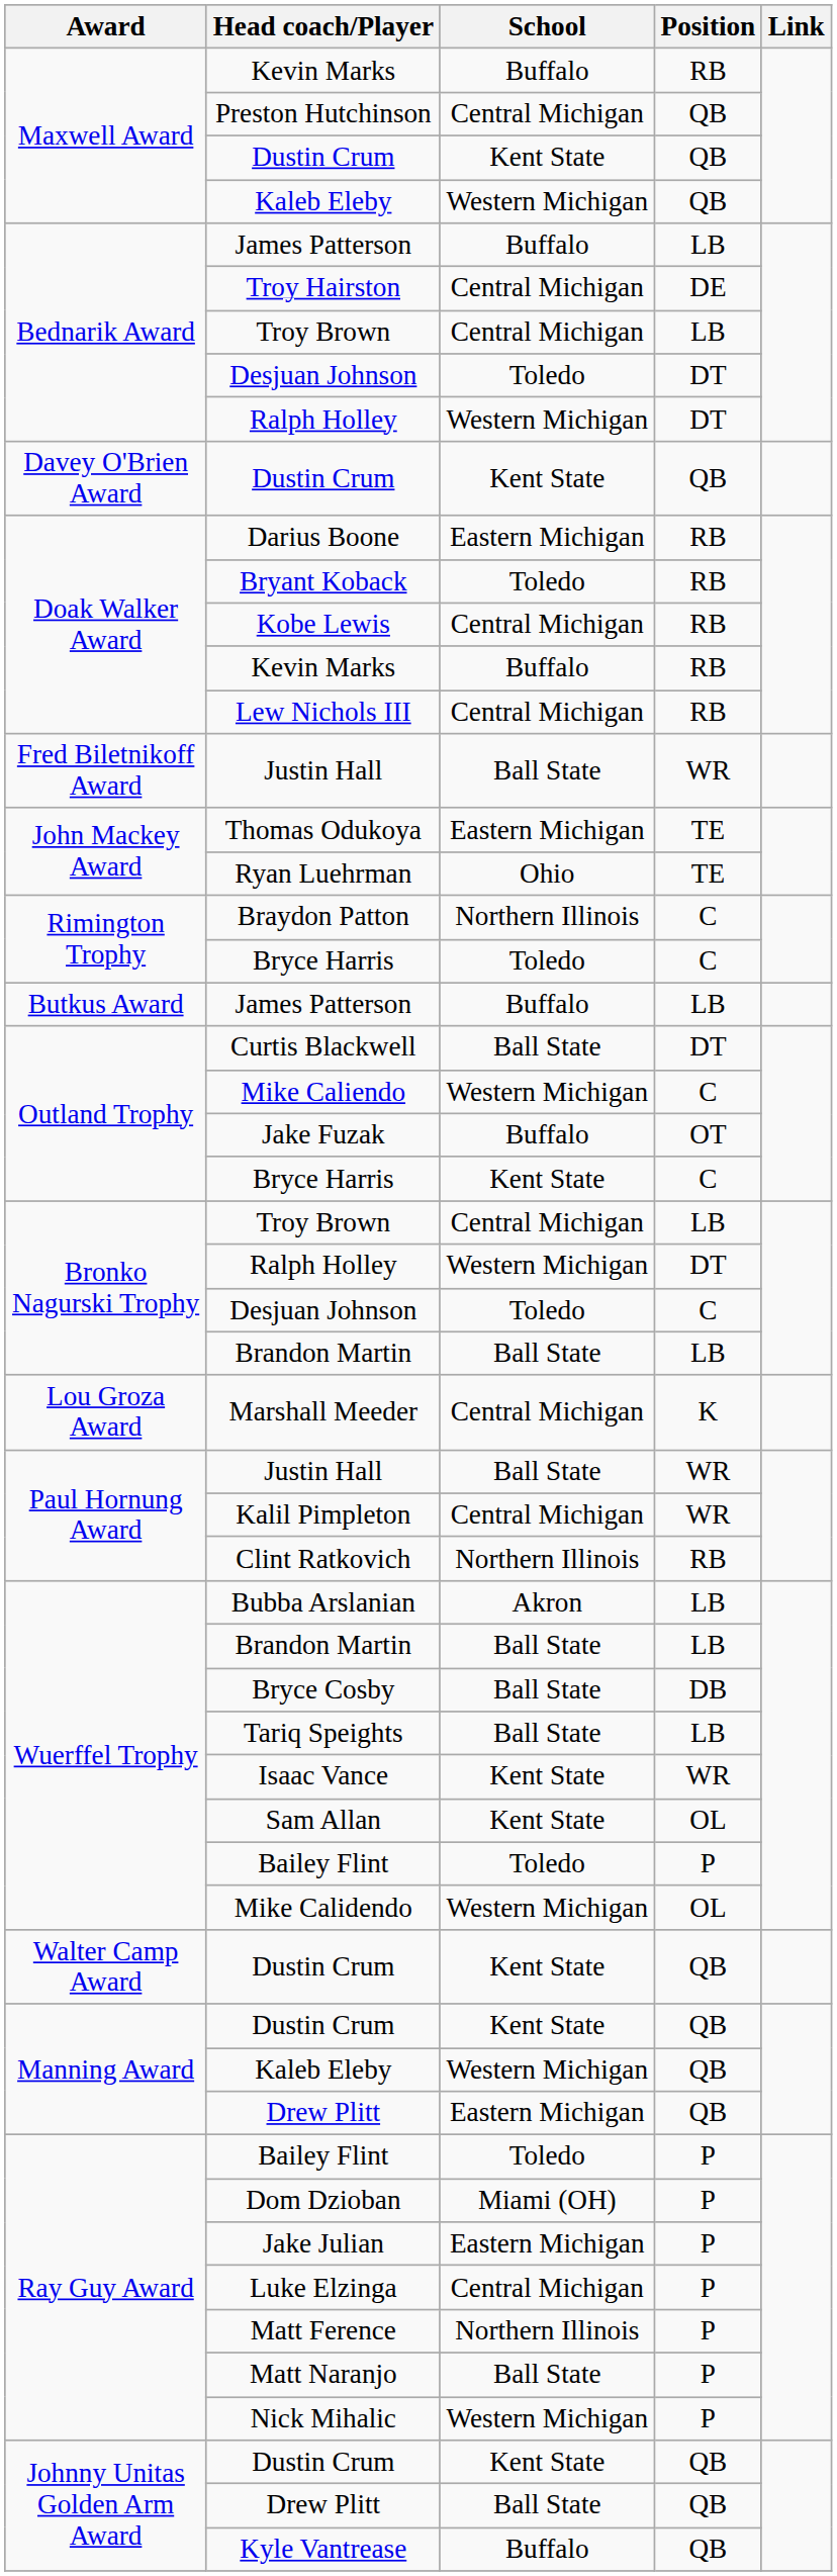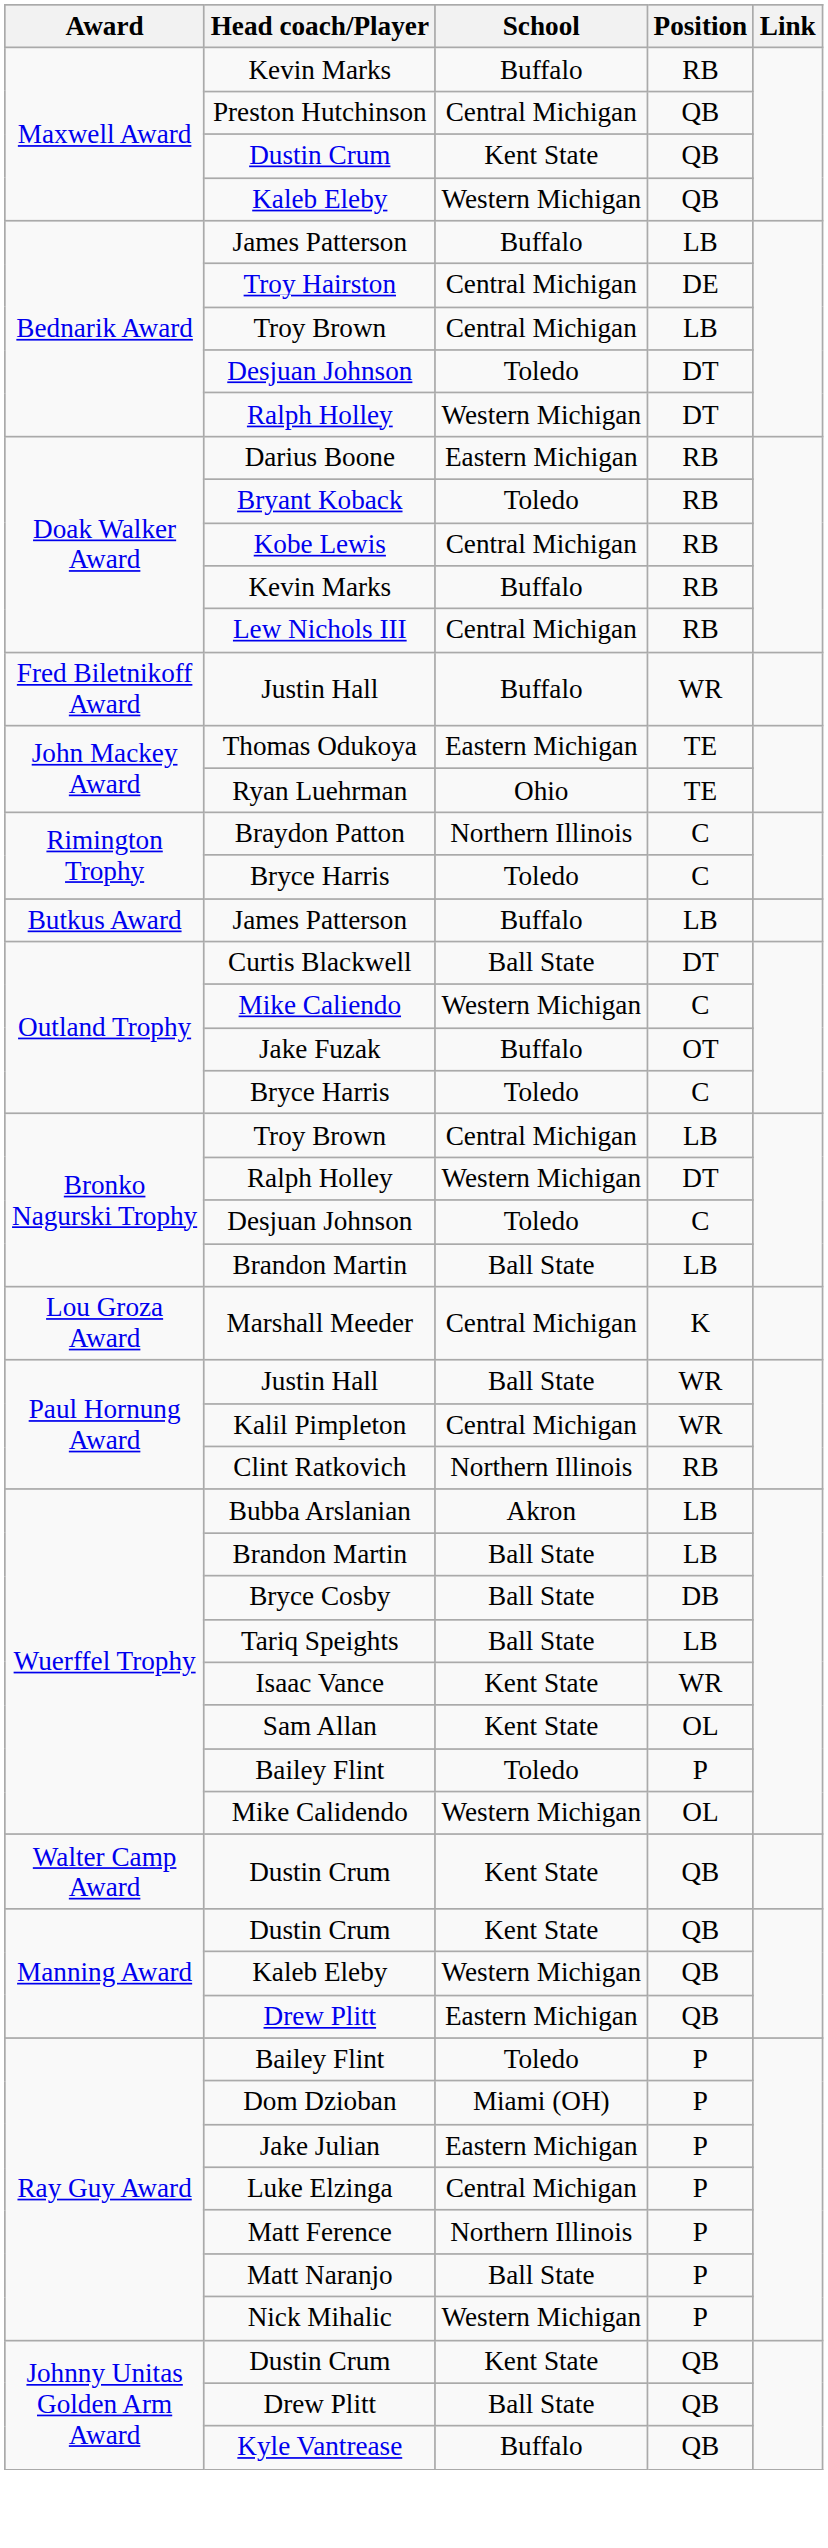 <table class="wikitable sortable" style="text-align: center;">
 <tr>
 <th style="width:110px;">Award</th>
 <th>Head coach/Player</th>
 <th>School</th>
 <th>Position</th>
 <th>Link</th>
 </tr>
 <tr>
 <td rowspan=4><a href='#'>Maxwell Award</a></td>
 <td>Kevin Marks</td>
 <td style=>Buffalo</td>
 <td>RB</td>
 <td rowspan=4></td>
 </tr>
 <tr>
 <td>Preston Hutchinson</td>
 <td style=>Central Michigan</td>
 <td>QB</td>
 </tr>
 <tr>
 <td><a href='#'>Dustin Crum</a></td>
 <td style=>Kent State</td>
 <td>QB</td>
 </tr>
 <tr>
 <td><a href='#'>Kaleb Eleby</a></td>
 <td style=>Western Michigan</td>
 <td>QB</td>
 </tr>
 <tr>
 <td rowspan=5><a href='#'>Bednarik Award</a></td>
 <td>James Patterson</td>
 <td style=>Buffalo</td>
 <td>LB</td>
 <td rowspan=5></td>
 </tr>
 <tr>
 <td><a href='#'>Troy Hairston</a></td>
 <td style=>Central Michigan</td>
 <td>DE</td>
 </tr>
 <tr>
 <td>Troy Brown</td>
 <td style=>Central Michigan</td>
 <td>LB</td>
 </tr>
 <tr>
 <td><a href='#'>Desjuan Johnson</a></td>
 <td style=>Toledo</td>
 <td>DT</td>
 </tr>
 <tr>
 <td><a href='#'>Ralph Holley</a></td>
 <td style=>Western Michigan</td>
 <td>DT</td>
 </tr>
 <tr>
-<td><a href='#'>Davey O'Brien Award</a></td>
-<td><a href='#'>Dustin Crum</a></td>
-<td style=>Kent State</td>
-<td>QB</td>
-<td></td>
-</tr>
-<tr>
 <td rowspan=5><a href='#'>Doak Walker Award</a></td>
 <td>Darius Boone</td>
 <td style=>Eastern Michigan</td>
 <td>RB</td>
 <td rowspan=5></td>
 </tr>
 <tr>
 <td><a href='#'>Bryant Koback</a></td>
 <td style=>Toledo</td>
 <td>RB</td>
 </tr>
 <tr>
 <td><a href='#'>Kobe Lewis</a></td>
 <td style=>Central Michigan</td>
 <td>RB</td>
 </tr>
 <tr>
 <td>Kevin Marks</td>
 <td style=>Buffalo</td>
 <td>RB</td>
 </tr>
 <tr>
 <td><a href='#'>Lew Nichols III</a></td>
 <td style=>Central Michigan</td>
 <td>RB</td>
 </tr>
 <tr>
 <td><a href='#'>Fred Biletnikoff Award</a></td>
 <td>Justin Hall</td>
-<td style=>Ball State</td>
+<td style=>Buffalo</td>
 <td>WR</td>
 <td></td>
 </tr>
 <tr>
 <td rowspan=2><a href='#'>John Mackey Award</a></td>
 <td>Thomas Odukoya</td>
 <td style=>Eastern Michigan</td>
 <td>TE</td>
 <td rowspan=2></td>
 </tr>
 <tr>
 <td>Ryan Luehrman</td>
 <td style=>Ohio</td>
 <td>TE</td>
 </tr>
 <tr>
 <td rowspan=2><a href='#'>Rimington Trophy</a></td>
 <td>Braydon Patton</td>
 <td style=>Northern Illinois</td>
 <td>C</td>
 <td rowspan=2></td>
 </tr>
 <tr>
 <td>Bryce Harris</td>
 <td style=>Toledo</td>
 <td>C</td>
 </tr>
 <tr>
 <td><a href='#'>Butkus Award</a></td>
 <td>James Patterson</td>
 <td style=>Buffalo</td>
 <td>LB</td>
 <td></td>
 </tr>
 <tr>
 <td rowspan=4><a href='#'>Outland Trophy</a></td>
 <td>Curtis Blackwell</td>
 <td style=>Ball State</td>
 <td>DT</td>
 <td rowspan=4></td>
 </tr>
 <tr>
 <td><a href='#'>Mike Caliendo</a></td>
 <td style=>Western Michigan</td>
 <td>C</td>
 </tr>
 <tr>
 <td>Jake Fuzak</td>
 <td style=>Buffalo</td>
 <td>OT</td>
 </tr>
 <tr>
 <td>Bryce Harris</td>
-<td style=>Kent State</td>
+<td style=>Toledo</td>
 <td>C</td>
 </tr>
 <tr>
 <td rowspan=4><a href='#'>Bronko Nagurski Trophy</a></td>
 <td>Troy Brown</td>
 <td style=>Central Michigan</td>
 <td>LB</td>
 <td rowspan=4></td>
 </tr>
 <tr>
 <td>Ralph Holley</td>
 <td style=>Western Michigan</td>
 <td>DT</td>
 </tr>
 <tr>
 <td>Desjuan Johnson</td>
 <td style=>Toledo</td>
 <td>C</td>
 </tr>
 <tr>
 <td>Brandon Martin</td>
 <td style=>Ball State</td>
 <td>LB</td>
 </tr>
 <tr>
 <td><a href='#'>Lou Groza Award</a></td>
 <td>Marshall Meeder</td>
 <td style=>Central Michigan</td>
 <td>K</td>
 <td></td>
 </tr>
 <tr>
 <td rowspan=3><a href='#'>Paul Hornung Award</a></td>
 <td>Justin Hall</td>
 <td style=>Ball State</td>
 <td>WR</td>
 <td rowspan=3></td>
 </tr>
 <tr>
 <td>Kalil Pimpleton</td>
 <td style=>Central Michigan</td>
 <td>WR</td>
 </tr>
 <tr>
 <td>Clint Ratkovich</td>
 <td style=>Northern Illinois</td>
 <td>RB</td>
 </tr>
 <tr>
 <td rowspan=8><a href='#'>Wuerffel Trophy</a></td>
 <td>Bubba Arslanian</td>
 <td style=>Akron</td>
 <td>LB</td>
 <td rowspan=8></td>
 </tr>
 <tr>
 <td>Brandon Martin</td>
 <td style=>Ball State</td>
 <td>LB</td>
 </tr>
 <tr>
 <td>Bryce Cosby</td>
 <td style=>Ball State</td>
 <td>DB</td>
 </tr>
 <tr>
 <td>Tariq Speights</td>
 <td style=>Ball State</td>
 <td>LB</td>
 </tr>
 <tr>
 <td>Isaac Vance</td>
 <td style=>Kent State</td>
 <td>WR</td>
 </tr>
 <tr>
 <td>Sam Allan</td>
 <td style=>Kent State</td>
 <td>OL</td>
 </tr>
 <tr>
 <td>Bailey Flint</td>
 <td style=>Toledo</td>
 <td>P</td>
 </tr>
 <tr>
 <td>Mike Calidendo</td>
 <td style=>Western Michigan</td>
 <td>OL</td>
 </tr>
 <tr>
 <td><a href='#'>Walter Camp Award</a></td>
 <td>Dustin Crum</td>
 <td style=>Kent State</td>
 <td>QB</td>
 <td></td>
 </tr>
 <tr>
 <td rowspan=3><a href='#'>Manning Award</a></td>
 <td>Dustin Crum</td>
 <td style=>Kent State</td>
 <td>QB</td>
 <td rowspan=3></td>
 </tr>
 <tr>
 <td>Kaleb Eleby</td>
 <td style=>Western Michigan</td>
 <td>QB</td>
 </tr>
 <tr>
 <td><a href='#'>Drew Plitt</a></td>
 <td style=>Eastern Michigan</td>
 <td>QB</td>
 </tr>
 <tr>
 <td rowspan=7><a href='#'>Ray Guy Award</a></td>
 <td>Bailey Flint</td>
 <td style=>Toledo</td>
 <td>P</td>
 <td rowspan=7></td>
 </tr>
 <tr>
 <td>Dom Dzioban</td>
 <td style=>Miami (OH)</td>
 <td>P</td>
 </tr>
 <tr>
 <td>Jake Julian</td>
 <td style=>Eastern Michigan</td>
 <td>P</td>
 </tr>
 <tr>
 <td>Luke Elzinga</td>
 <td style=>Central Michigan</td>
 <td>P</td>
 </tr>
 <tr>
 <td>Matt Ference</td>
 <td style=>Northern Illinois</td>
 <td>P</td>
 </tr>
 <tr>
 <td>Matt Naranjo</td>
 <td style=>Ball State</td>
 <td>P</td>
 </tr>
 <tr>
 <td>Nick Mihalic</td>
 <td style=>Western Michigan</td>
 <td>P</td>
 </tr>
 <tr>
 <td rowspan=3><a href='#'>Johnny Unitas Golden Arm Award</a></td>
 <td>Dustin Crum</td>
 <td style=>Kent State</td>
 <td>QB</td>
 <td rowspan=3></td>
 </tr>
 <tr>
 <td>Drew Plitt</td>
 <td style=>Ball State</td>
 <td>QB</td>
 </tr>
 <tr>
 <td><a href='#'>Kyle Vantrease</a></td>
 <td style=>Buffalo</td>
 <td>QB</td>
 </tr>
 </table>
